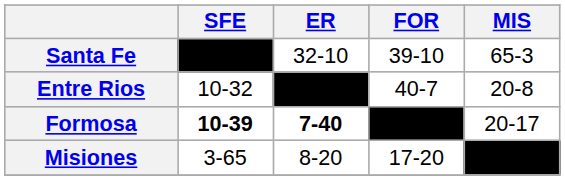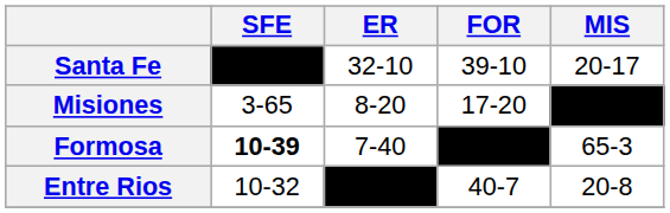 <table align="left" width="350" cellspacing="0" cellpadding="3" style="background-color: #f9f9f9; font-size: 85%; text-align: center" class="wikitable">
 <tr style="background:#00000;">
 <th align="left"> </th>
 <th><a href='#'>SFE</a></th>
 <th><a href='#'>ER</a></th>
 <th><a href='#'>FOR</a></th>
 <th><a href='#'>MIS</a></th>
 </tr>
 <tr ! style="background:#FFFFFF;">
 <th><a href='#'>Santa Fe</a></th>
 <td style="background:#000000">––––</td>
 <td>32-10</td>
 <td>39-10</td>
+<td>20-17</td>
+</tr>
+<tr ! style="background:#FFFFFF;">
+<th><a href='#'>Misiones</a></th>
+<td>3-65</td>
+<td>8-20</td>
+<td>17-20</td>
+<td style="background:#000000">––––</td>
+</tr>
+<tr ! style="background:#FFFFFF;">
+<th><a href='#'>Formosa</a></th>
+<td><strong>10-39</strong></td>
+<td>7-40</td>
+<td style="background:#000000">––––</td>
 <td>65-3</td>
 </tr>
 <tr ! style="background:#FFFFFF;">
 <th><a href='#'>Entre Rios</a></th>
 <td>10-32</td>
 <td style="background:#000000">––––</td>
 <td>40-7</td>
 <td>20-8</td>
 </tr>
-<tr ! style="background:#FFFFFF;">
-<th><a href='#'>Formosa</a></th>
-<td><strong>10-39</strong></td>
-<td><strong>7-40</strong></td>
-<td style="background:#000000">––––</td>
-<td>20-17</td>
-</tr>
-<tr ! style="background:#FFFFFF;">
-<th><a href='#'>Misiones</a></th>
-<td>3-65</td>
-<td>8-20</td>
-<td>17-20</td>
-<td style="background:#000000">––––</td>
-</tr>
 <tr>
 </tr>
 </table>
